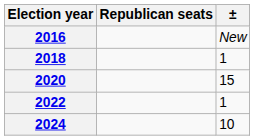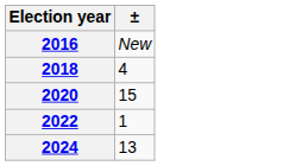 <table class=wikitable>
 <tr>
 <th>Election year</th>
-<th>Republican seats</th>
 <th>±</th>
 </tr>
 <tr>
 <th><a href='#'>2016</a></th>
-<td></td>
 <td><em>New</em></td>
 </tr>
 <tr>
 <th><a href='#'>2018</a></th>
-<td></td>
-<td> 1</td>
+<td> 4</td>
 </tr>
 <tr>
 <th><a href='#'>2020</a></th>
-<td></td>
 <td> 15</td>
 </tr>
 <tr>
 <th><a href='#'>2022</a></th>
-<td></td>
 <td> 1</td>
 </tr>
 <tr>
 <th><a href='#'>2024</a></th>
-<td></td>
-<td> 10</td>
+<td> 13</td>
 </tr>
 </table>
